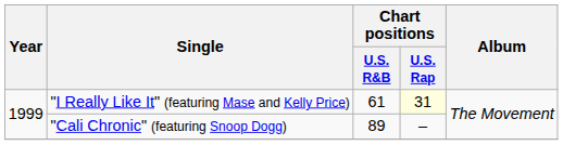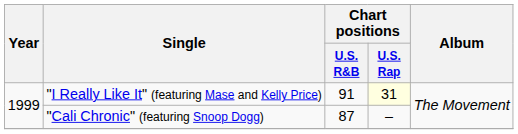 <table class="wikitable">
 <tr>
 <th rowspan="2">Year</th>
 <th rowspan="2">Single</th>
 <th colspan="2">Chart positions</th>
 <th rowspan="2">Album</th>
 </tr>
 <tr>
 <th width="40"><small><a href='#'>U.S. R&B</a></small></th>
 <th width="40"><small><a href='#'>U.S. Rap</a></small></th>
 </tr>
 <tr>
 <td align="center" rowspan="2">1999</td>
 <td align="left">"<a href='#'>I Really Like It</a>" <small>(featuring <a href='#'>Mase</a> and <a href='#'>Kelly Price</a>)</small></td>
-<td align="center">61</td>
+<td align="center">91</td>
 <td align="center" style="background: lightyellow;">31</td>
 <td align="left" rowspan="2"><em>The Movement</em></td>
 </tr>
 <tr>
 <td align="left">"<a href='#'>Cali Chronic</a>" <small>(featuring <a href='#'>Snoop Dogg</a>)</small></td>
-<td align="center">89</td>
+<td align="center">87</td>
 <td align="center">–</td>
 </tr>
 <tr>
 </tr>
 </table>
